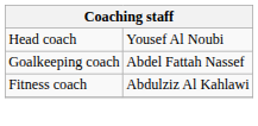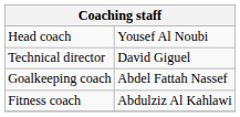 <table class="wikitable" style="text-align: center">
 <tr>
 <th colspan="2">Coaching staff</th>
 </tr>
 <tr>
 <td align=left>Head coach</td>
 <td align=left> Yousef Al Noubi</td>
+</tr>
+<tr>
+<td align=left>Technical director</td>
+<td align=left> David Giguel</td>
 </tr>
 <tr>
 <td align=left>Goalkeeping coach</td>
 <td align=left> Abdel Fattah Nassef</td>
 </tr>
 <tr>
 <td align=left>Fitness coach</td>
 <td align=left> Abdulziz Al Kahlawi</td>
 </tr>
 <tr>
 </tr>
 </table>
